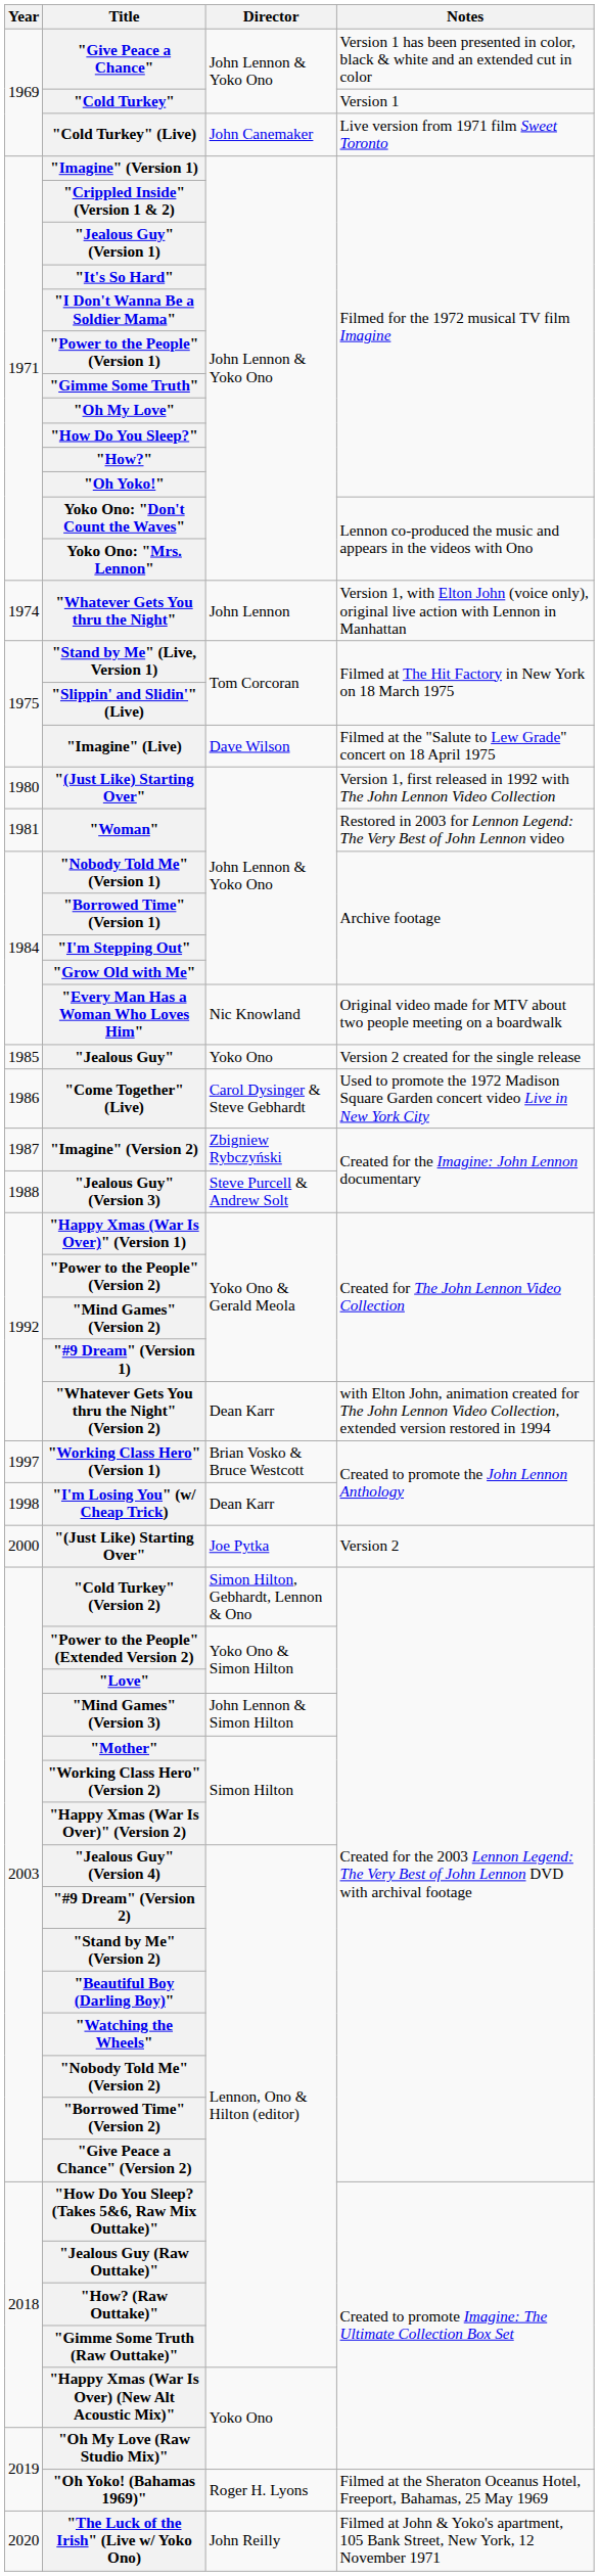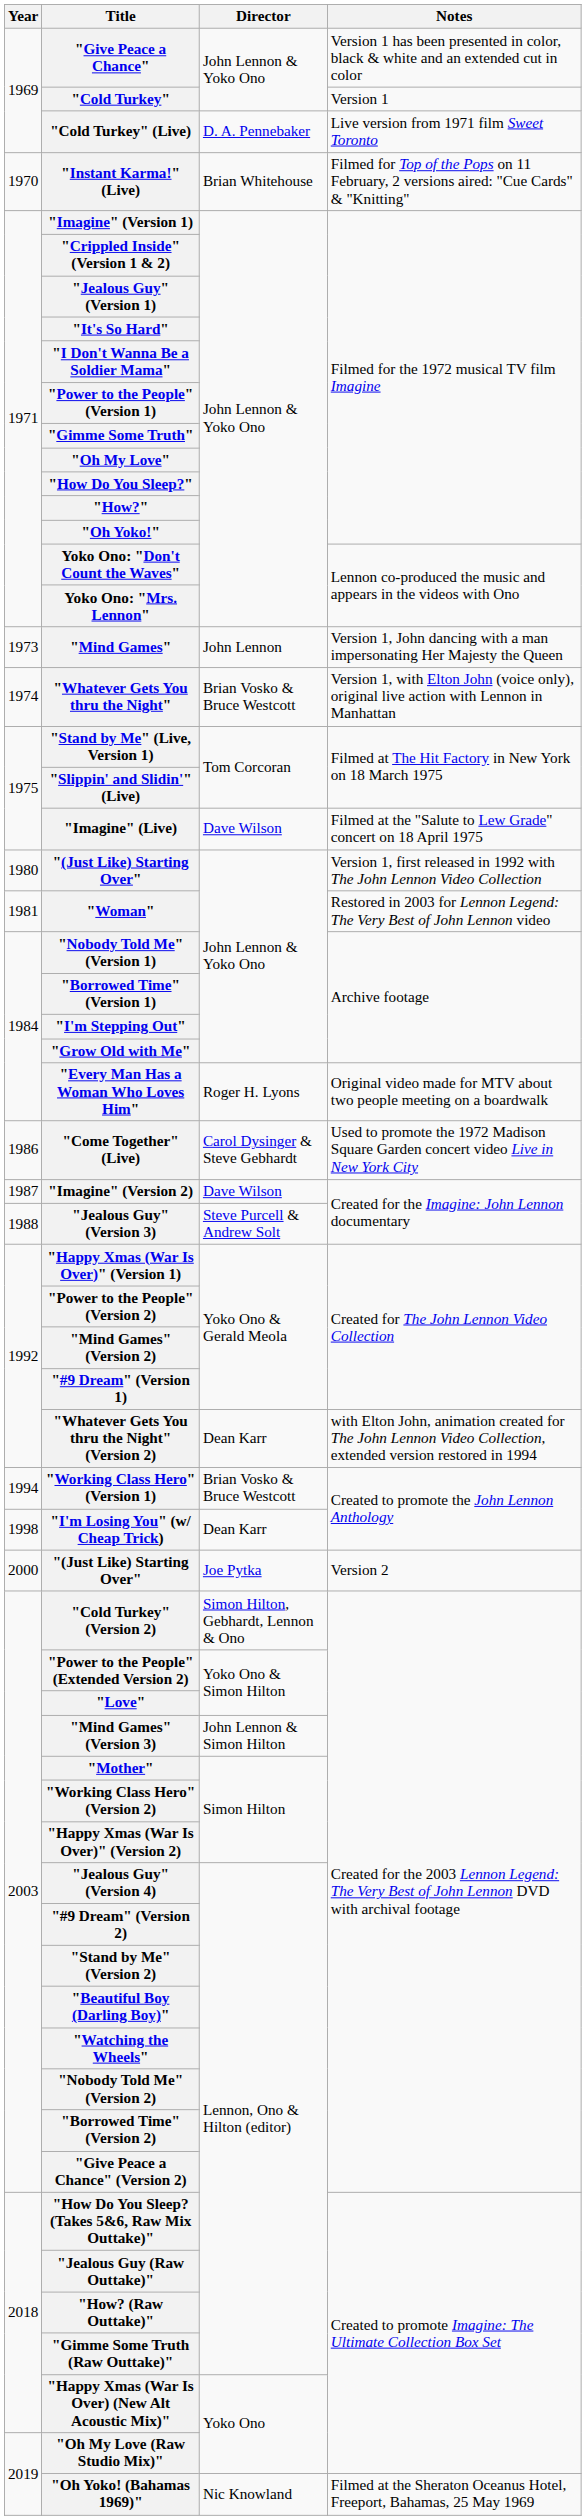 <table class="wikitable plainrowheaders">
 <tr>
 <th scope="col" style="">Year</th>
 <th scope="col" style="">Title</th>
 <th scope="col" style="">Director</th>
 <th scope="col" style="">Notes</th>
 </tr>
 <tr>
 <td rowspan="3" style="text-align:center; ">1969</td>
 <th scope="row">"<a href='#'>Give Peace a Chance</a>"</th>
 <td rowspan="2" style="text-align:left; ">John Lennon & Yoko Ono</td>
 <td>Version 1 has been presented in color, black & white and an extended cut in color</td>
 </tr>
 <tr>
 <th scope="row">"<a href='#'>Cold Turkey</a>"</th>
 <td>Version 1</td>
 </tr>
 <tr>
 <th scope="row">"Cold Turkey" (Live)</th>
-<td><a href='#'>John Canemaker</a></td>
+<td><a href='#'>D. A. Pennebaker</a></td>
 <td>Live version from 1971 film <em><a href='#'>Sweet Toronto</a></em></td>
+</tr>
+<tr>
+<td style="text-align:center; ">1970</td>
+<th scope="row">"<a href='#'>Instant Karma!</a>" (Live)</th>
+<td>Brian Whitehouse</td>
+<td>Filmed for <em><a href='#'>Top of the Pops</a></em> on 11 February, 2 versions aired: "Cue Cards" & "Knitting"</td>
 </tr>
 <tr>
 <td rowspan="13" style="text-align:center; ">1971</td>
 <th scope="row">"<a href='#'>Imagine</a>" (Version 1)</th>
 <td rowspan="13" style="text-align:left; ">John Lennon & Yoko Ono</td>
 <td rowspan="11" style="text-align:left; ">Filmed for the 1972 musical TV film <em><a href='#'>Imagine</a></em></td>
 </tr>
 <tr>
 <th scope="row">"<a href='#'>Crippled Inside</a>" (Version 1 & 2)</th>
 </tr>
 <tr>
 <th scope="row">"<a href='#'>Jealous Guy</a>" (Version 1)</th>
 </tr>
 <tr>
 <th scope="row">"<a href='#'>It's So Hard</a>"</th>
 </tr>
 <tr>
 <th scope="row">"<a href='#'>I Don't Wanna Be a Soldier Mama</a>"</th>
 </tr>
 <tr>
 <th scope="row">"<a href='#'>Power to the People</a>" (Version 1)</th>
 </tr>
 <tr>
 <th scope="row">"<a href='#'>Gimme Some Truth</a>"</th>
 </tr>
 <tr>
 <th scope="row">"<a href='#'>Oh My Love</a>"</th>
 </tr>
 <tr>
 <th scope="row">"<a href='#'>How Do You Sleep?</a>"</th>
 </tr>
 <tr>
 <th scope="row">"<a href='#'>How?</a>"</th>
 </tr>
 <tr>
 <th scope="row">"<a href='#'>Oh Yoko!</a>"</th>
 </tr>
 <tr>
 <th scope="row">Yoko Ono: "<a href='#'>Don't Count the Waves</a>"</th>
 <td rowspan="2" style="text-align:left; ">Lennon co-produced the music and appears in the videos with Ono</td>
 </tr>
 <tr>
 <th scope="row">Yoko Ono: "<a href='#'>Mrs. Lennon</a>"</th>
 </tr>
 <tr>
+<td style="text-align:center; ">1973</td>
+<th scope="row">"<a href='#'>Mind Games</a>"</th>
+<td>John Lennon</td>
+<td>Version 1, John dancing with a man impersonating Her Majesty the Queen</td>
+</tr>
+<tr>
 <td style="text-align:center; ">1974</td>
 <th scope="row">"<a href='#'>Whatever Gets You thru the Night</a>"</th>
-<td>John Lennon</td>
+<td>Brian Vosko & Bruce Westcott</td>
 <td>Version 1, with <a href='#'>Elton John</a> (voice only), original live action with Lennon in Manhattan</td>
 </tr>
 <tr>
 <td rowspan="3" style="text-align:center; ">1975</td>
 <th scope="row">"<a href='#'>Stand by Me</a>" (Live, Version 1)</th>
 <td rowspan="2" style="text-align:left; ">Tom Corcoran</td>
 <td rowspan="2" style="text-align:left; ">Filmed at <a href='#'>The Hit Factory</a> in New York on 18 March 1975</td>
 </tr>
 <tr>
 <th scope="row">"<a href='#'>Slippin' and Slidin'</a>" (Live)</th>
 </tr>
 <tr>
 <th scope="row">"Imagine" (Live)</th>
 <td><a href='#'>Dave Wilson</a></td>
 <td>Filmed at the "Salute to <a href='#'>Lew Grade</a>" concert on 18 April 1975</td>
 </tr>
 <tr>
 <td style="text-align:center; ">1980</td>
 <th scope="row">"<a href='#'>(Just Like) Starting Over</a>"</th>
 <td rowspan="6" style="text-align:left; ">John Lennon & Yoko Ono</td>
 <td>Version 1, first released in 1992 with <em>The John Lennon Video Collection</em></td>
 </tr>
 <tr>
 <td style="text-align:center; ">1981</td>
 <th scope="row">"<a href='#'>Woman</a>"</th>
 <td>Restored in 2003 for <em>Lennon Legend: The Very Best of John Lennon</em> video</td>
 </tr>
 <tr>
 <td rowspan="5" style="text-align:center; ">1984</td>
 <th scope="row">"<a href='#'>Nobody Told Me</a>" (Version 1)</th>
 <td rowspan="4" style="text-align:left; ">Archive footage</td>
 </tr>
 <tr>
 <th scope="row">"<a href='#'>Borrowed Time</a>" (Version 1)</th>
 </tr>
 <tr>
 <th scope="row">"<a href='#'>I'm Stepping Out</a>"</th>
 </tr>
 <tr>
 <th scope="row">"<a href='#'>Grow Old with Me</a>"</th>
 </tr>
 <tr>
 <th scope="row">"<a href='#'>Every Man Has a Woman Who Loves Him</a>"</th>
-<td>Nic Knowland</td>
+<td>Roger H. Lyons</td>
 <td>Original video made for MTV about two people meeting on a boardwalk</td>
-</tr>
-<tr>
-<td style="text-align:center; ">1985</td>
-<th scope="row">"Jealous Guy"</th>
-<td>Yoko Ono</td>
-<td>Version 2 created for the single release</td>
 </tr>
 <tr>
 <td style="text-align:center; ">1986</td>
 <th scope="row">"Come Together" (Live)</th>
 <td><a href='#'>Carol Dysinger</a> & Steve Gebhardt</td>
 <td>Used to promote the 1972 Madison Square Garden concert video <em><a href='#'>Live in New York City</a></em></td>
 </tr>
 <tr>
 <td style="text-align:center; ">1987</td>
 <th scope="row">"Imagine" (Version 2)</th>
-<td><a href='#'>Zbigniew Rybczyński</a></td>
+<td><a href='#'>Dave Wilson</a></td>
 <td rowspan="2" style="text-align:left; ">Created for the <em><a href='#'>Imagine: John Lennon</a></em> documentary</td>
 </tr>
 <tr>
 <td style="text-align:center; ">1988</td>
 <th scope="row">"Jealous Guy" (Version 3)</th>
 <td><a href='#'>Steve Purcell</a> & <a href='#'>Andrew Solt</a></td>
 </tr>
 <tr>
 <td rowspan="5" style="text-align:center; ">1992</td>
 <th scope="row">"<a href='#'>Happy Xmas (War Is Over)</a>" (Version 1)</th>
 <td rowspan="4" style="text-align:left; ">Yoko Ono & Gerald Meola</td>
 <td rowspan="4" style="text-align:left; ">Created for <em><a href='#'>The John Lennon Video Collection</a></em></td>
 </tr>
 <tr>
 <th scope="row">"Power to the People" (Version 2)</th>
 </tr>
 <tr>
 <th scope="row">"Mind Games" (Version 2)</th>
 </tr>
 <tr>
 <th scope="row">"<a href='#'>#9 Dream</a>" (Version 1)</th>
 </tr>
 <tr>
 <th scope="row">"Whatever Gets You thru the Night" (Version 2)</th>
 <td>Dean Karr</td>
 <td>with Elton John, animation created for <em>The John Lennon Video Collection</em>, extended version restored in 1994</td>
 </tr>
 <tr>
-<td style="text-align:center; ">1997</td>
+<td style="text-align:center; ">1994</td>
 <th scope="row">"<a href='#'>Working Class Hero</a>" (Version 1)</th>
 <td>Brian Vosko & Bruce Westcott</td>
 <td rowspan="2" style="text-align:left; ">Created to promote the <em><a href='#'>John Lennon Anthology</a></em></td>
 </tr>
 <tr>
 <td style="text-align:center; ">1998</td>
 <th scope="row">"<a href='#'>I'm Losing You</a>" (w/ <a href='#'>Cheap Trick</a>)</th>
 <td>Dean Karr</td>
 </tr>
 <tr>
 <td style="text-align:center; ">2000</td>
 <th scope="row">"(Just Like) Starting Over"</th>
 <td><a href='#'>Joe Pytka</a></td>
 <td>Version 2</td>
 </tr>
 <tr>
 <td rowspan="15" style="text-align:center; ">2003</td>
 <th scope="row">"Cold Turkey" (Version 2)</th>
 <td><a href='#'>Simon Hilton</a>, Gebhardt, Lennon & Ono</td>
 <td rowspan="15" style="text-align:left; ">Created for the 2003 <em><a href='#'>Lennon Legend: The Very Best of John Lennon</a></em> DVD with archival footage</td>
 </tr>
 <tr>
 <th scope="row">"Power to the People" (Extended Version 2)</th>
 <td rowspan="2" style="text-align:left; ">Yoko Ono & Simon Hilton</td>
 </tr>
 <tr>
 <th scope="row">"<a href='#'>Love</a>"</th>
 </tr>
 <tr>
 <th scope="row">"Mind Games" (Version 3)</th>
 <td>John Lennon & Simon Hilton</td>
 </tr>
 <tr>
 <th scope="row">"<a href='#'>Mother</a>"</th>
 <td rowspan="3" style="text-align:left; ">Simon Hilton</td>
 </tr>
 <tr>
 <th scope="row">"Working Class Hero" (Version 2)</th>
 </tr>
 <tr>
 <th scope="row">"Happy Xmas (War Is Over)" (Version 2)</th>
 </tr>
 <tr>
 <th scope="row">"Jealous Guy" (Version 4)</th>
 <td rowspan="12" style="text-align:left; ">Lennon, Ono & Hilton (editor)</td>
 </tr>
 <tr>
 <th scope="row">"#9 Dream" (Version 2)</th>
 </tr>
 <tr>
 <th scope="row">"Stand by Me" (Version 2)</th>
 </tr>
 <tr>
 <th scope="row">"<a href='#'>Beautiful Boy (Darling Boy)</a>"</th>
 </tr>
 <tr>
 <th scope="row">"<a href='#'>Watching the Wheels</a>"</th>
 </tr>
 <tr>
 <th scope="row">"Nobody Told Me" (Version 2)</th>
 </tr>
 <tr>
 <th scope="row">"Borrowed Time" (Version 2)</th>
 </tr>
 <tr>
 <th scope="row">"Give Peace a Chance" (Version 2)</th>
 </tr>
 <tr>
 <td rowspan="5" style="text-align:center; ">2018</td>
 <th scope="row">"How Do You Sleep? (Takes 5&6, Raw Mix Outtake)"</th>
 <td rowspan="6" style="text-align:left; ">Created to promote <em><a href='#'>Imagine: The Ultimate Collection Box Set</a></em></td>
 </tr>
 <tr>
 <th scope="row">"Jealous Guy (Raw Outtake)"</th>
 </tr>
 <tr>
 <th scope="row">"How? (Raw Outtake)"</th>
 </tr>
 <tr>
 <th scope="row">"Gimme Some Truth (Raw Outtake)"</th>
 </tr>
 <tr>
 <th scope="row">"Happy Xmas (War Is Over) (New Alt Acoustic Mix)"</th>
 <td rowspan="2" style="text-align:left; ">Yoko Ono</td>
 </tr>
 <tr>
 <td rowspan="2" style="text-align:center; ">2019</td>
 <th scope="row">"Oh My Love (Raw Studio Mix)"</th>
 </tr>
 <tr>
 <th scope="row">"Oh Yoko! (Bahamas 1969)"</th>
-<td>Roger H. Lyons</td>
+<td>Nic Knowland</td>
 <td>Filmed at the Sheraton Oceanus Hotel, Freeport, Bahamas, 25 May 1969</td>
 </tr>
-<tr>
-<td style="text-align:center; ">2020</td>
-<th scope="row">"<a href='#'>The Luck of the Irish</a>" (Live w/ Yoko Ono)</th>
-<td>John Reilly</td>
-<td>Filmed at John & Yoko's apartment, 105 Bank Street, New York, 12 November 1971</td>
-</tr>
 </table>
